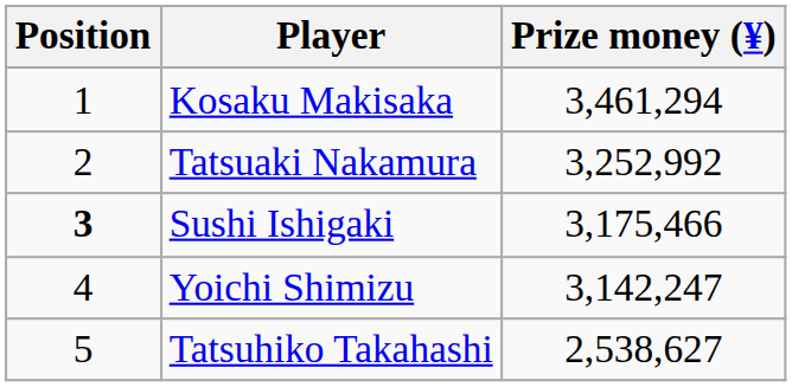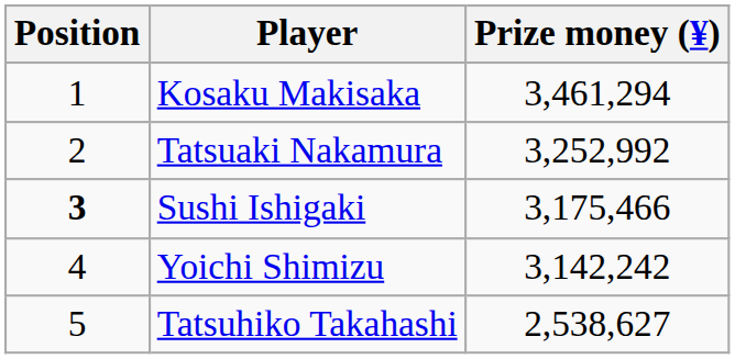 <table class="wikitable">
 <tr>
 <th>Position</th>
 <th>Player</th>
 <th>Prize money (<a href='#'>¥</a>)</th>
 </tr>
 <tr>
 <td align=center>1</td>
 <td> <a href='#'>Kosaku Makisaka</a></td>
 <td align=center>3,461,294</td>
 </tr>
 <tr>
 <td align=center>2</td>
 <td> <a href='#'>Tatsuaki Nakamura</a></td>
 <td align=center>3,252,992</td>
 </tr>
 <tr>
 <td align=center><strong>3</strong></td>
 <td> <a href='#'>Sushi Ishigaki</a></td>
 <td align=center>3,175,466</td>
 </tr>
 <tr>
 <td align=center>4</td>
 <td> <a href='#'>Yoichi Shimizu</a></td>
-<td align=center>3,142,247</td>
+<td align=center>3,142,242</td>
 </tr>
 <tr>
 <td align=center>5</td>
 <td> <a href='#'>Tatsuhiko Takahashi</a></td>
 <td align=center>2,538,627</td>
 </tr>
 </table>
